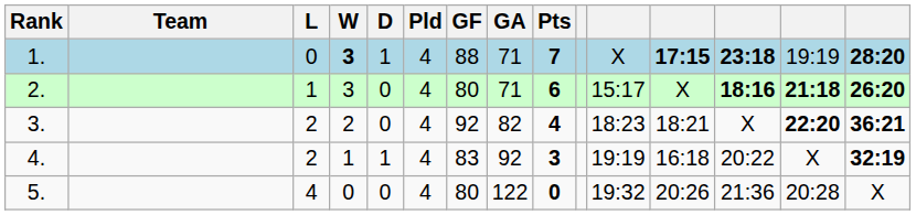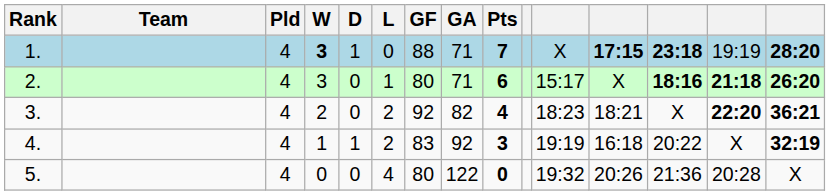 <table class="wikitable">
 <tr>
 <th bgcolor="#efefef">Rank</th>
 <th bgcolor="#efefef" width="160">Team</th>
-<th bgcolor="#efefef" width="20">L</th>
+<th bgcolor="#efefef" width="20">Pld</th>
 <th bgcolor="#efefef" width="20">W</th>
 <th bgcolor="#efefef" width="20">D</th>
-<th bgcolor="#efefef" width="20">Pld</th>
+<th bgcolor="#efefef" width="20">L</th>
 <th bgcolor="#efefef" width="20">GF</th>
 <th bgcolor="#efefef" width="20">GA</th>
 <th bgcolor="#efefef" width="20">Pts</th>
 <th bgcolor="#efefef"></th>
 <th bgcolor="#efefef" width="20"></th>
 <th bgcolor="#efefef" width="20"></th>
 <th bgcolor="#efefef" width="20"></th>
 <th bgcolor="#efefef" width="20"></th>
 <th bgcolor="#efefef" width="20"></th>
 </tr>
 <tr align=center bgcolor=lightblue>
 <td>1.</td>
 <td align=left></td>
-<td>0</td>
+<td>4</td>
 <td><strong>3</strong></td>
 <td>1</td>
-<td>4</td>
+<td>0</td>
 <td>88</td>
 <td>71</td>
 <td><strong>7</strong></td>
 <td></td>
 <td>X</td>
 <td><strong>17:15</strong></td>
 <td><strong>23:18</strong></td>
 <td>19:19</td>
 <td><strong>28:20</strong></td>
 </tr>
 <tr align=center bgcolor="#ccffcc">
 <td>2.</td>
 <td align=left></td>
-<td>1</td>
+<td>4</td>
 <td>3</td>
 <td>0</td>
-<td>4</td>
+<td>1</td>
 <td>80</td>
 <td>71</td>
 <td><strong>6</strong></td>
 <td></td>
 <td>15:17</td>
 <td>X</td>
 <td><strong>18:16</strong></td>
 <td><strong>21:18</strong></td>
 <td><strong>26:20</strong></td>
 </tr>
 <tr align=center>
 <td>3.</td>
 <td align=left></td>
-<td>2</td>
+<td>4</td>
 <td>2</td>
 <td>0</td>
-<td>4</td>
+<td>2</td>
 <td>92</td>
 <td>82</td>
 <td><strong>4</strong></td>
 <td></td>
 <td>18:23</td>
 <td>18:21</td>
 <td>X</td>
 <td><strong>22:20</strong></td>
 <td><strong>36:21</strong></td>
 </tr>
 <tr align=center>
 <td>4.</td>
 <td align=left></td>
-<td>2</td>
+<td>4</td>
 <td>1</td>
 <td>1</td>
-<td>4</td>
+<td>2</td>
 <td>83</td>
 <td>92</td>
 <td><strong>3</strong></td>
 <td></td>
 <td>19:19</td>
 <td>16:18</td>
 <td>20:22</td>
 <td>X</td>
 <td><strong>32:19</strong></td>
 </tr>
 <tr align=center>
 <td>5.</td>
 <td align=left></td>
 <td>4</td>
 <td>0</td>
 <td>0</td>
 <td>4</td>
 <td>80</td>
 <td>122</td>
 <td><strong>0</strong></td>
 <td></td>
 <td>19:32</td>
 <td>20:26</td>
 <td>21:36</td>
 <td>20:28</td>
 <td>X</td>
 </tr>
 </table>
